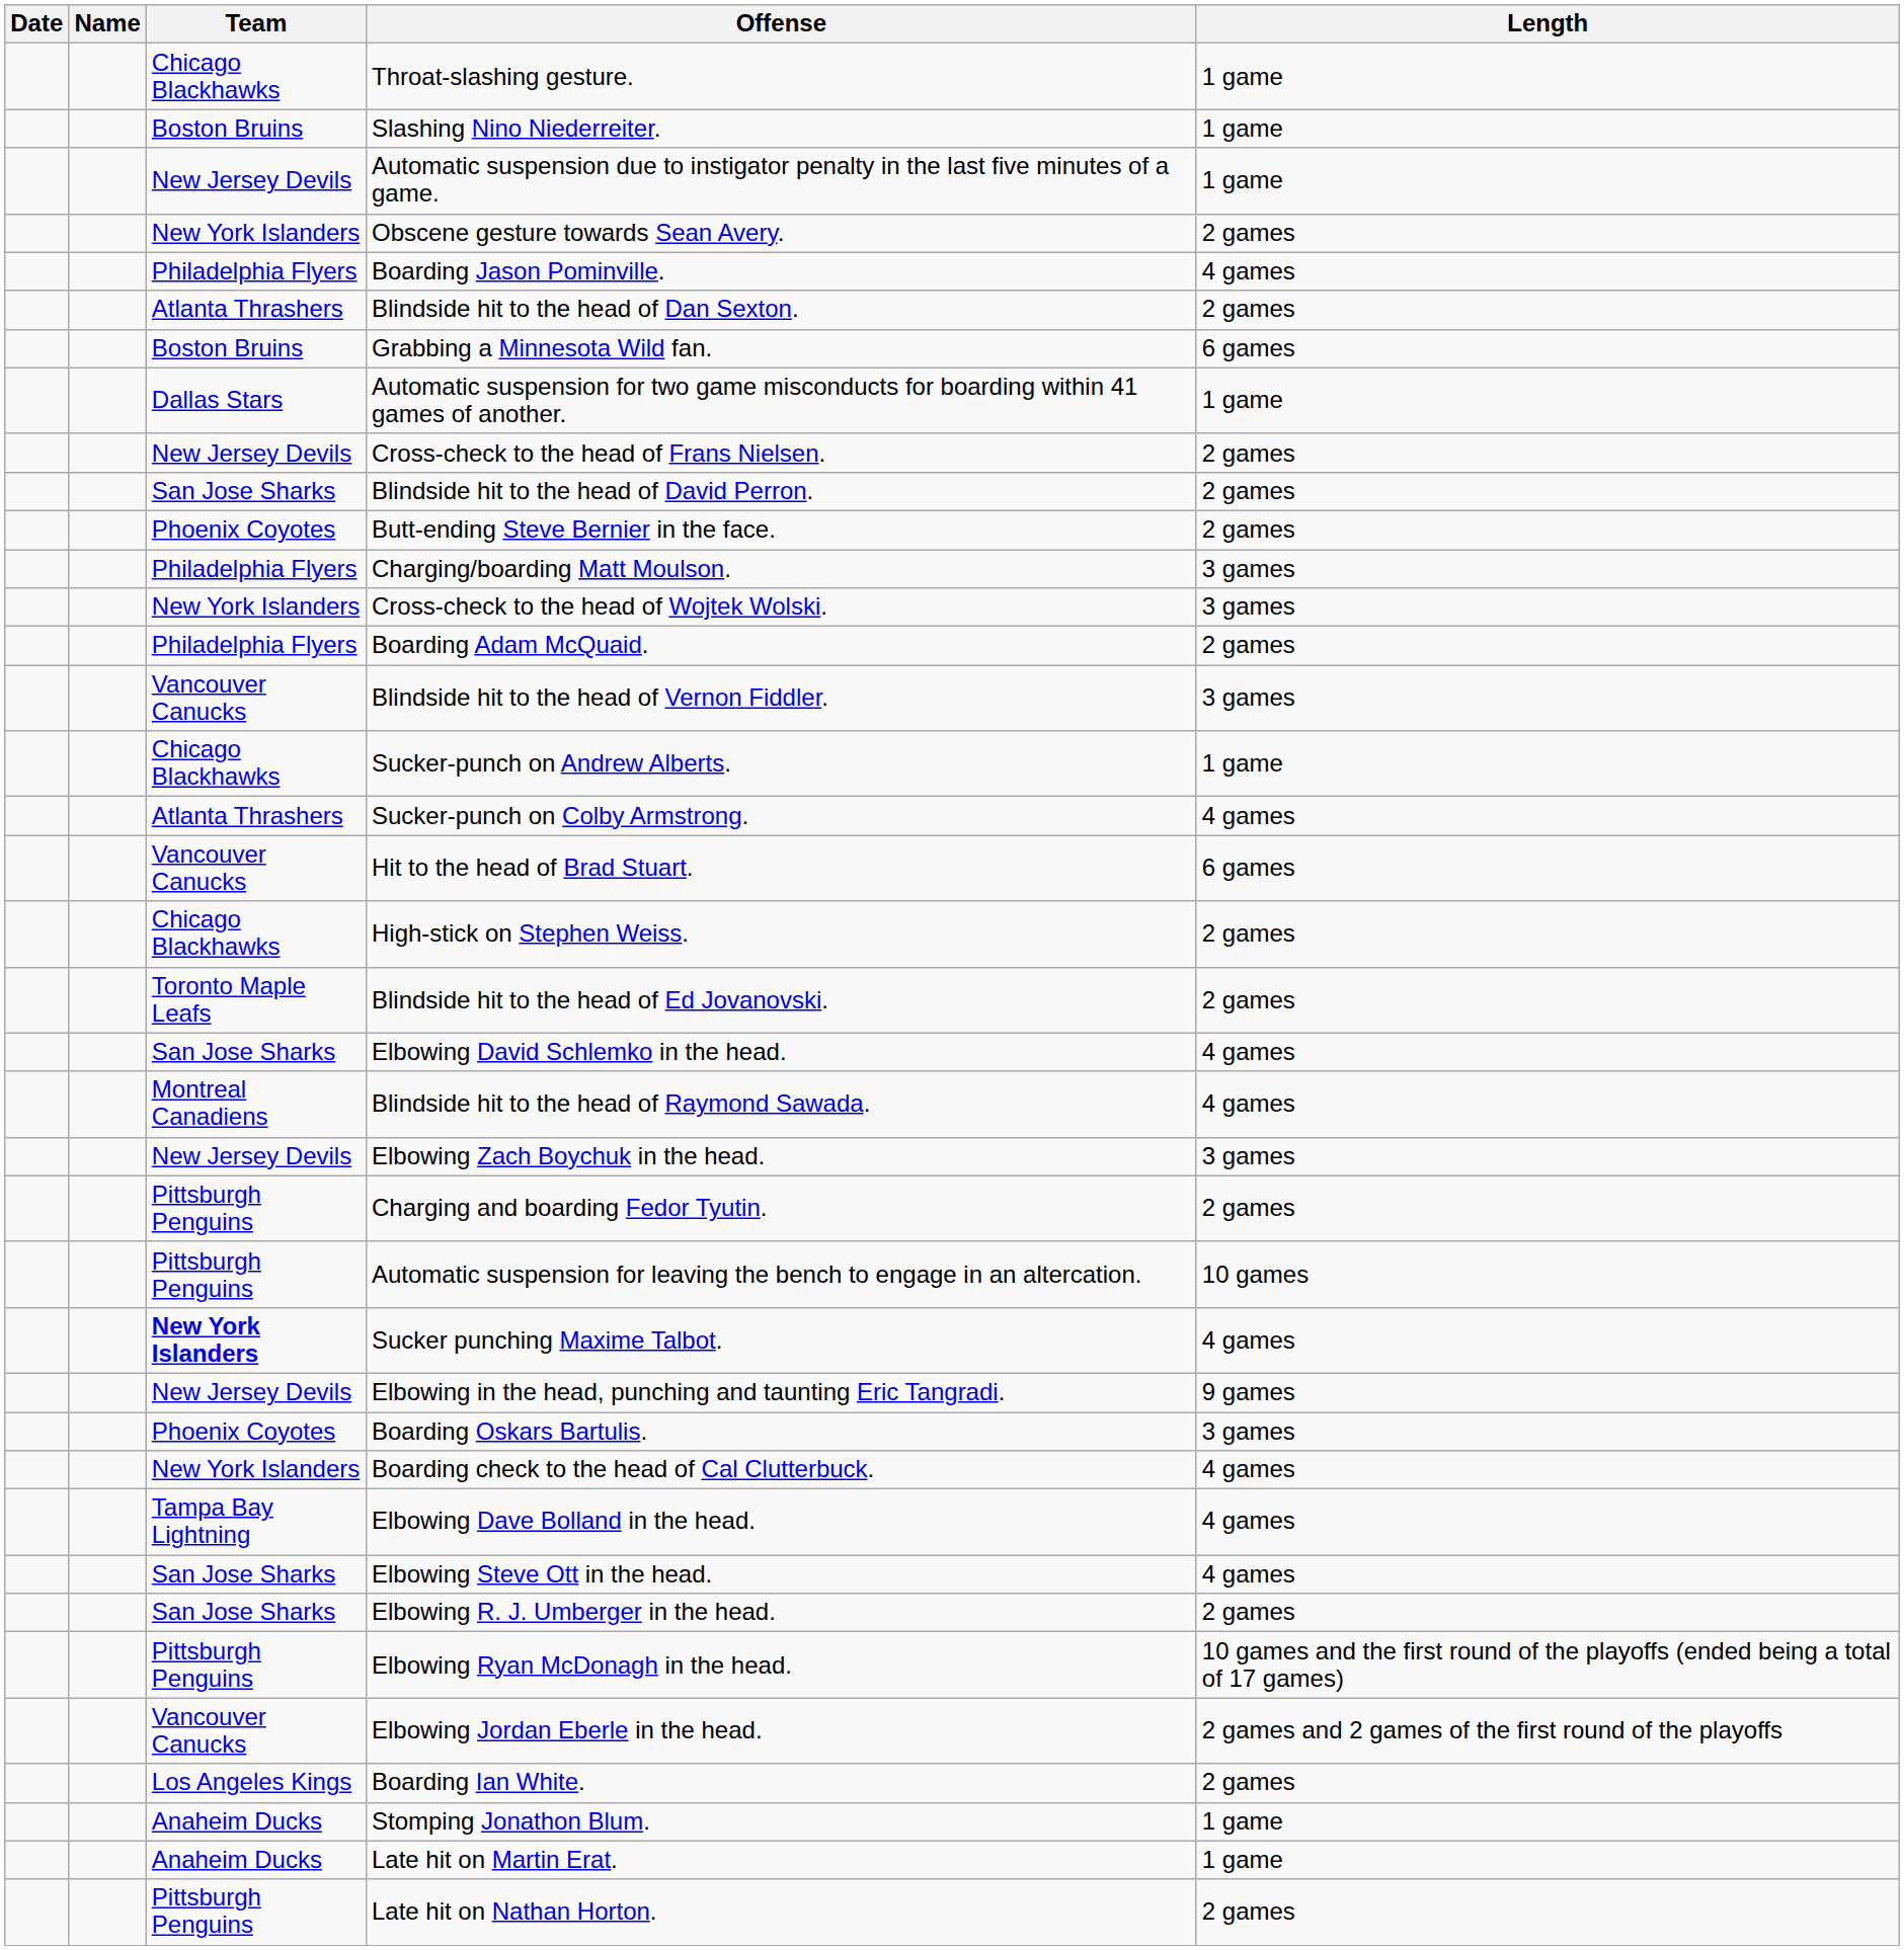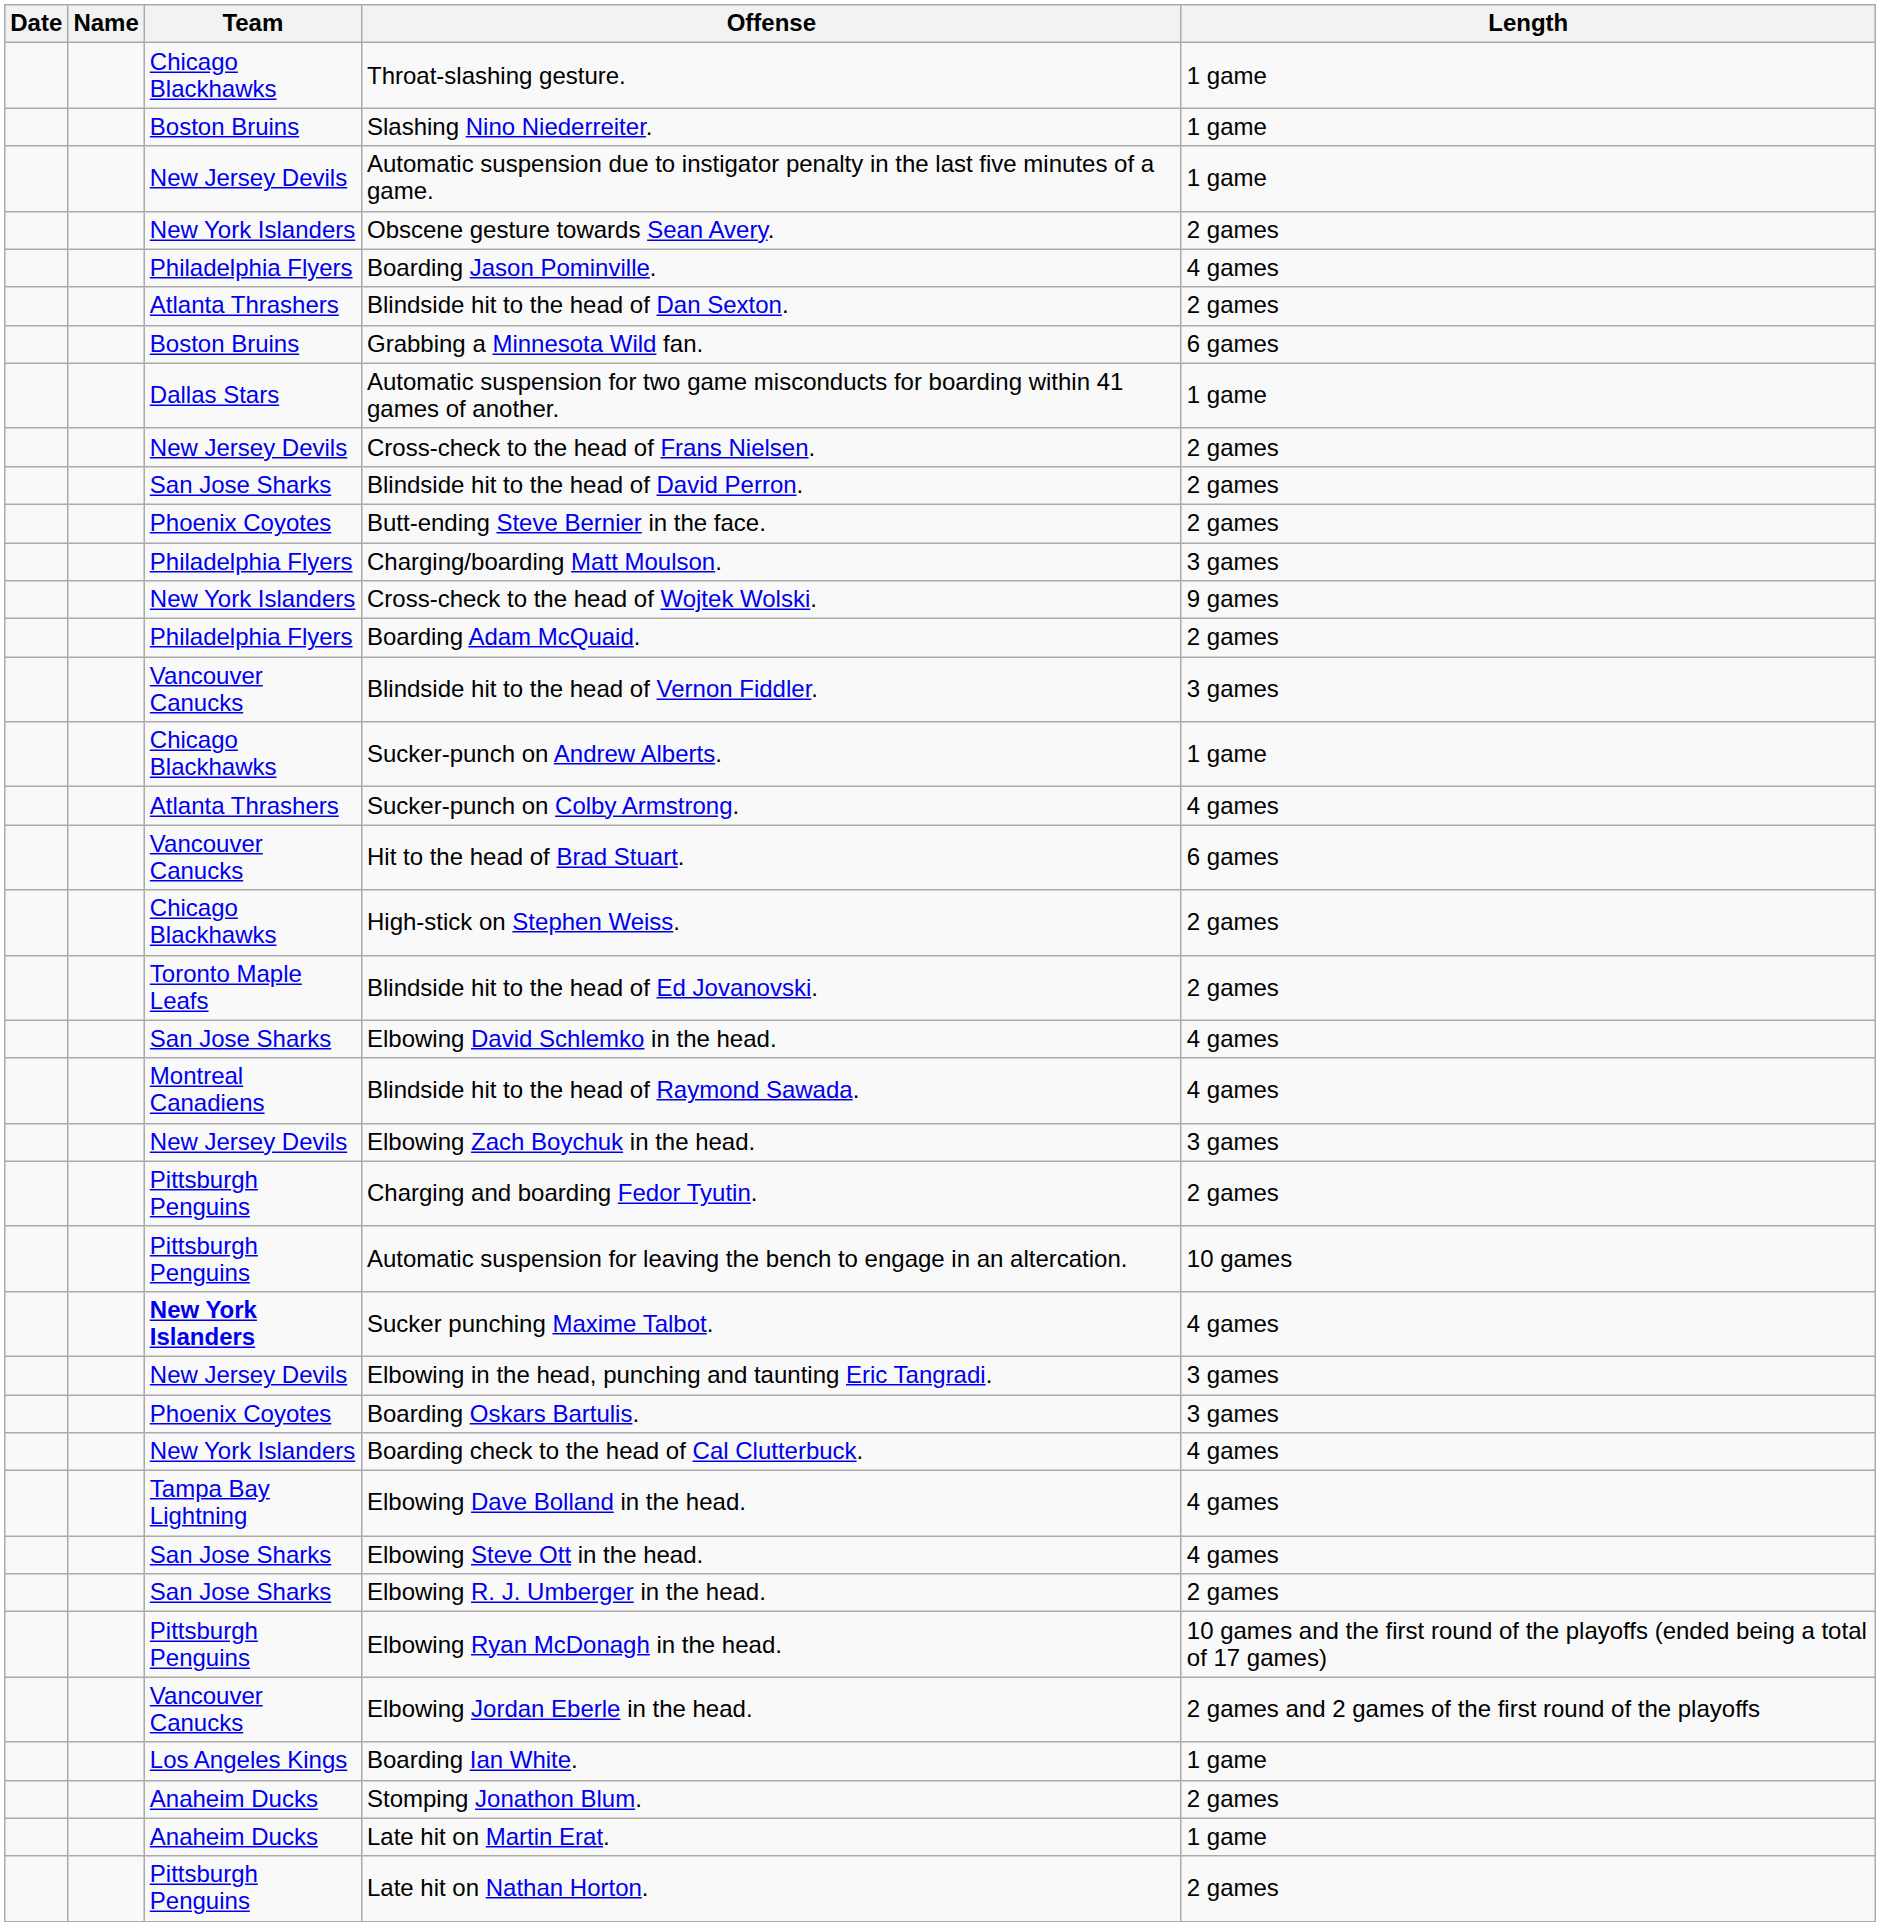 <table class="wikitable sortable">
 <tr>
 <th>Date</th>
 <th>Name</th>
 <th>Team</th>
 <th>Offense</th>
 <th>Length</th>
 </tr>
 <tr>
 <td></td>
 <td></td>
 <td><a href='#'>Chicago Blackhawks</a></td>
 <td>Throat-slashing gesture.</td>
 <td>1 game</td>
 </tr>
 <tr>
 <td></td>
 <td></td>
 <td><a href='#'>Boston Bruins</a></td>
 <td>Slashing <a href='#'>Nino Niederreiter</a>.</td>
 <td>1 game</td>
 </tr>
 <tr>
 <td></td>
 <td></td>
 <td><a href='#'>New Jersey Devils</a></td>
 <td>Automatic suspension due to instigator penalty in the last five minutes of a game.</td>
 <td>1 game</td>
 </tr>
 <tr>
 <td></td>
 <td></td>
 <td><a href='#'>New York Islanders</a></td>
 <td>Obscene gesture towards <a href='#'>Sean Avery</a>.</td>
 <td>2 games</td>
 </tr>
 <tr>
 <td></td>
 <td></td>
 <td><a href='#'>Philadelphia Flyers</a></td>
 <td>Boarding <a href='#'>Jason Pominville</a>.</td>
 <td>4 games</td>
 </tr>
 <tr>
 <td></td>
 <td></td>
 <td><a href='#'>Atlanta Thrashers</a></td>
 <td>Blindside hit to the head of <a href='#'>Dan Sexton</a>.</td>
 <td>2 games</td>
 </tr>
 <tr>
 <td></td>
 <td></td>
 <td><a href='#'>Boston Bruins</a></td>
 <td>Grabbing a <a href='#'>Minnesota Wild</a> fan.</td>
 <td>6 games</td>
 </tr>
 <tr>
 <td></td>
 <td></td>
 <td><a href='#'>Dallas Stars</a></td>
 <td>Automatic suspension for two game misconducts for boarding within 41 games of another.</td>
 <td>1 game</td>
 </tr>
 <tr>
 <td></td>
 <td></td>
 <td><a href='#'>New Jersey Devils</a></td>
 <td>Cross-check to the head of <a href='#'>Frans Nielsen</a>.</td>
 <td>2 games</td>
 </tr>
 <tr>
 <td></td>
 <td></td>
 <td><a href='#'>San Jose Sharks</a></td>
 <td>Blindside hit to the head of <a href='#'>David Perron</a>.</td>
 <td>2 games</td>
 </tr>
 <tr>
 <td></td>
 <td></td>
 <td><a href='#'>Phoenix Coyotes</a></td>
 <td>Butt-ending <a href='#'>Steve Bernier</a> in the face.</td>
 <td>2 games</td>
 </tr>
 <tr>
 <td></td>
 <td></td>
 <td><a href='#'>Philadelphia Flyers</a></td>
 <td>Charging/boarding <a href='#'>Matt Moulson</a>.</td>
 <td>3 games</td>
 </tr>
 <tr>
 <td></td>
 <td></td>
 <td><a href='#'>New York Islanders</a></td>
 <td>Cross-check to the head of <a href='#'>Wojtek Wolski</a>.</td>
-<td>3 games</td>
+<td>9 games</td>
 </tr>
 <tr>
 <td></td>
 <td></td>
 <td><a href='#'>Philadelphia Flyers</a></td>
 <td>Boarding <a href='#'>Adam McQuaid</a>.</td>
 <td>2 games</td>
 </tr>
 <tr>
 <td></td>
 <td></td>
 <td><a href='#'>Vancouver Canucks</a></td>
 <td>Blindside hit to the head of <a href='#'>Vernon Fiddler</a>.</td>
 <td>3 games</td>
 </tr>
 <tr>
 <td></td>
 <td></td>
 <td><a href='#'>Chicago Blackhawks</a></td>
 <td>Sucker-punch on <a href='#'>Andrew Alberts</a>.</td>
 <td>1 game</td>
 </tr>
 <tr>
 <td></td>
 <td></td>
 <td><a href='#'>Atlanta Thrashers</a></td>
 <td>Sucker-punch on <a href='#'>Colby Armstrong</a>.</td>
 <td>4 games</td>
 </tr>
 <tr>
 <td></td>
 <td></td>
 <td><a href='#'>Vancouver Canucks</a></td>
 <td>Hit to the head of <a href='#'>Brad Stuart</a>.</td>
 <td>6 games</td>
 </tr>
 <tr>
 <td></td>
 <td></td>
 <td><a href='#'>Chicago Blackhawks</a></td>
 <td>High-stick on <a href='#'>Stephen Weiss</a>.</td>
 <td>2 games</td>
 </tr>
 <tr>
 <td></td>
 <td></td>
 <td><a href='#'>Toronto Maple Leafs</a></td>
 <td>Blindside hit to the head of <a href='#'>Ed Jovanovski</a>.</td>
 <td>2 games</td>
 </tr>
 <tr>
 <td></td>
 <td></td>
 <td><a href='#'>San Jose Sharks</a></td>
 <td>Elbowing <a href='#'>David Schlemko</a> in the head.</td>
 <td>4 games</td>
 </tr>
 <tr>
 <td></td>
 <td></td>
 <td><a href='#'>Montreal Canadiens</a></td>
 <td>Blindside hit to the head of <a href='#'>Raymond Sawada</a>.</td>
 <td>4 games</td>
 </tr>
 <tr>
 <td></td>
 <td></td>
 <td><a href='#'>New Jersey Devils</a></td>
 <td>Elbowing <a href='#'>Zach Boychuk</a> in the head.</td>
 <td>3 games</td>
 </tr>
 <tr>
 <td></td>
 <td></td>
 <td><a href='#'>Pittsburgh Penguins</a></td>
 <td>Charging and boarding <a href='#'>Fedor Tyutin</a>.</td>
 <td>2 games</td>
 </tr>
 <tr>
 <td></td>
 <td></td>
 <td><a href='#'>Pittsburgh Penguins</a></td>
 <td>Automatic suspension for leaving the bench to engage in an altercation.</td>
 <td>10 games</td>
 </tr>
 <tr>
 <td></td>
 <td></td>
 <td><strong><a href='#'>New York Islanders</a></strong></td>
 <td>Sucker punching <a href='#'>Maxime Talbot</a>.</td>
 <td>4 games</td>
 </tr>
 <tr>
 <td></td>
 <td></td>
 <td><a href='#'>New Jersey Devils</a></td>
 <td>Elbowing in the head, punching and taunting <a href='#'>Eric Tangradi</a>.</td>
-<td>9 games</td>
+<td>3 games</td>
 </tr>
 <tr>
 <td></td>
 <td></td>
 <td><a href='#'>Phoenix Coyotes</a></td>
 <td>Boarding <a href='#'>Oskars Bartulis</a>.</td>
 <td>3 games</td>
 </tr>
 <tr>
 <td></td>
 <td></td>
 <td><a href='#'>New York Islanders</a></td>
 <td>Boarding check to the head of <a href='#'>Cal Clutterbuck</a>.</td>
 <td>4 games</td>
 </tr>
 <tr>
 <td></td>
 <td></td>
 <td><a href='#'>Tampa Bay Lightning</a></td>
 <td>Elbowing <a href='#'>Dave Bolland</a> in the head.</td>
 <td>4 games</td>
 </tr>
 <tr>
 <td></td>
 <td></td>
 <td><a href='#'>San Jose Sharks</a></td>
 <td>Elbowing <a href='#'>Steve Ott</a> in the head.</td>
 <td>4 games</td>
 </tr>
 <tr>
 <td></td>
 <td></td>
 <td><a href='#'>San Jose Sharks</a></td>
 <td>Elbowing <a href='#'>R. J. Umberger</a> in the head.</td>
 <td>2 games</td>
 </tr>
 <tr>
 <td></td>
 <td></td>
 <td><a href='#'>Pittsburgh Penguins</a></td>
 <td>Elbowing <a href='#'>Ryan McDonagh</a> in the head.</td>
 <td>10 games and the first round of the playoffs (ended being a total of 17 games)</td>
 </tr>
 <tr>
 <td></td>
 <td></td>
 <td><a href='#'>Vancouver Canucks</a></td>
 <td>Elbowing <a href='#'>Jordan Eberle</a> in the head.</td>
 <td>2 games and 2 games of the first round of the playoffs</td>
 </tr>
 <tr>
 <td></td>
 <td></td>
 <td><a href='#'>Los Angeles Kings</a></td>
 <td>Boarding <a href='#'>Ian White</a>.</td>
-<td>2 games</td>
+<td>1 game</td>
 </tr>
 <tr>
 <td></td>
 <td></td>
 <td><a href='#'>Anaheim Ducks</a></td>
 <td>Stomping <a href='#'>Jonathon Blum</a>.</td>
-<td>1 game</td>
+<td>2 games</td>
 </tr>
 <tr>
 <td></td>
 <td></td>
 <td><a href='#'>Anaheim Ducks</a></td>
 <td>Late hit on <a href='#'>Martin Erat</a>.</td>
 <td>1 game</td>
 </tr>
 <tr>
 <td></td>
 <td></td>
 <td><a href='#'>Pittsburgh Penguins</a></td>
 <td>Late hit on <a href='#'>Nathan Horton</a>.</td>
 <td>2 games</td>
 </tr>
 </table>
